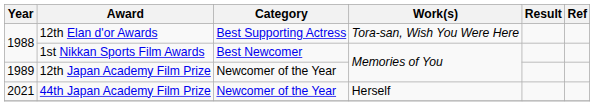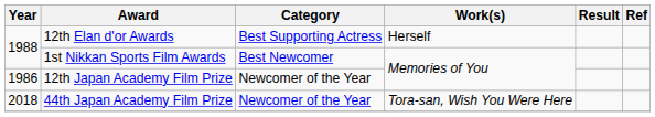 <table class="wikitable sortable">
 <tr>
 <th>Year</th>
 <th>Award</th>
 <th>Category</th>
 <th>Work(s)</th>
 <th>Result</th>
 <th class="unsortable">Ref</th>
 </tr>
 <tr>
 <td rowspan=2>1988</td>
 <td>12th <a href='#'>Elan d'or Awards</a></td>
 <td><a href='#'>Best Supporting Actress</a></td>
-<td><em>Tora-san, Wish You Were Here</em></td>
+<td>Herself</td>
 <td></td>
 <td></td>
 </tr>
 <tr>
 <td>1st <a href='#'>Nikkan Sports Film Awards</a></td>
 <td><a href='#'>Best Newcomer</a></td>
 <td rowspan=2><em>Memories of You</em></td>
 <td></td>
 <td></td>
 </tr>
 <tr>
-<td>1989</td>
+<td>1986</td>
 <td>12th <a href='#'>Japan Academy Film Prize</a></td>
 <td>Newcomer of the Year</td>
 <td></td>
 <td></td>
 </tr>
 <tr>
-<td>2021</td>
+<td>2018</td>
 <td><a href='#'>44th Japan Academy Film Prize</a></td>
 <td><a href='#'>Newcomer of the Year</a></td>
-<td>Herself</td>
+<td><em>Tora-san, Wish You Were Here</em></td>
 <td></td>
 <td></td>
 </tr>
 <tr>
 </tr>
 </table>
